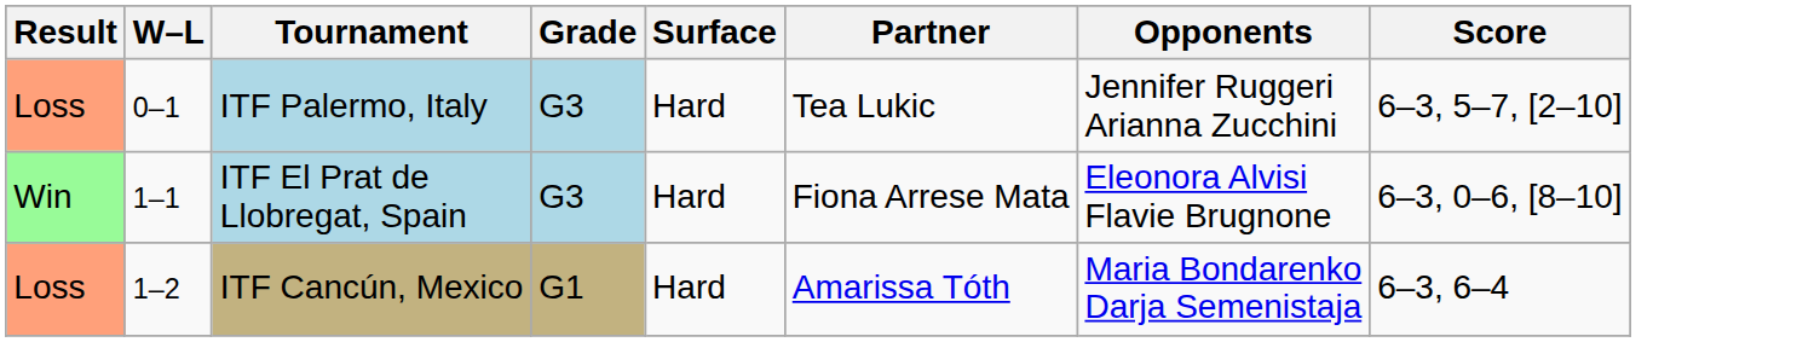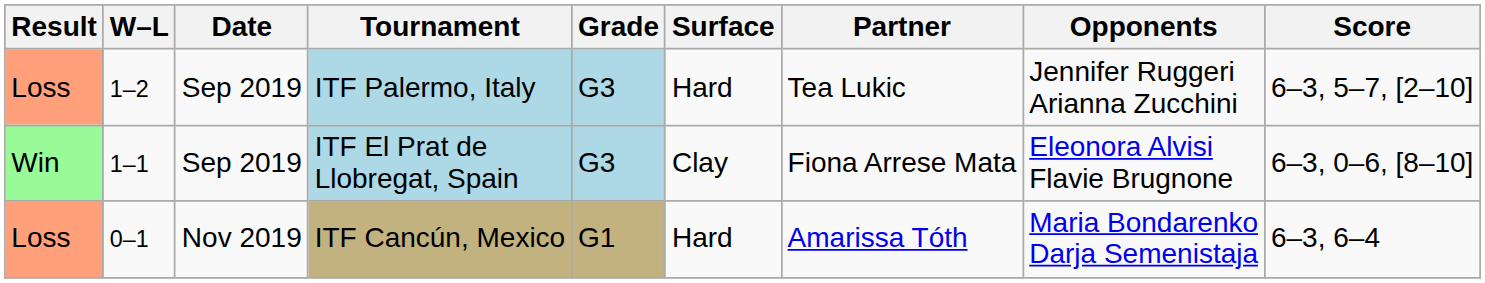 <table class="sortable wikitable">
 <tr>
 <th>Result</th>
 <th class="unsortable">W–L</th>
+<th>Date</th>
 <th>Tournament</th>
 <th>Grade</th>
 <th>Surface</th>
 <th>Partner</th>
 <th>Opponents</th>
 <th class="unsortable">Score</th>
 </tr>
 <tr>
 <td style="background:#ffa07a;">Loss</td>
-<td><small>0–1</small></td>
+<td><small>1–2</small></td>
+<td>Sep 2019</td>
 <td bgcolor="lightblue">ITF Palermo, Italy</td>
 <td bgcolor="lightblue">G3</td>
 <td>Hard</td>
 <td> Tea Lukic</td>
 <td> Jennifer Ruggeri <br>  Arianna Zucchini</td>
 <td>6–3, 5–7, [2–10]</td>
 </tr>
 <tr>
 <td bgcolor="98FB98">Win</td>
 <td><small>1–1</small></td>
+<td>Sep 2019</td>
 <td bgcolor="lightblue">ITF El Prat de <br>Llobregat, Spain</td>
 <td bgcolor="lightblue">G3</td>
-<td>Hard</td>
+<td>Clay</td>
 <td> Fiona Arrese Mata</td>
 <td> <a href='#'>Eleonora Alvisi</a> <br>  Flavie Brugnone</td>
 <td>6–3, 0–6, [8–10]</td>
 </tr>
 <tr>
 <td style="background:#ffa07a;">Loss</td>
-<td><small>1–2</small></td>
+<td><small>0–1</small></td>
+<td>Nov 2019</td>
 <td bgcolor=#C2B280>ITF Cancún, Mexico</td>
 <td bgcolor=#C2B280>G1</td>
 <td>Hard</td>
 <td> <a href='#'>Amarissa Tóth</a></td>
 <td> <a href='#'>Maria Bondarenko</a> <br>  <a href='#'>Darja Semenistaja</a></td>
 <td>6–3, 6–4</td>
 </tr>
 </table>
